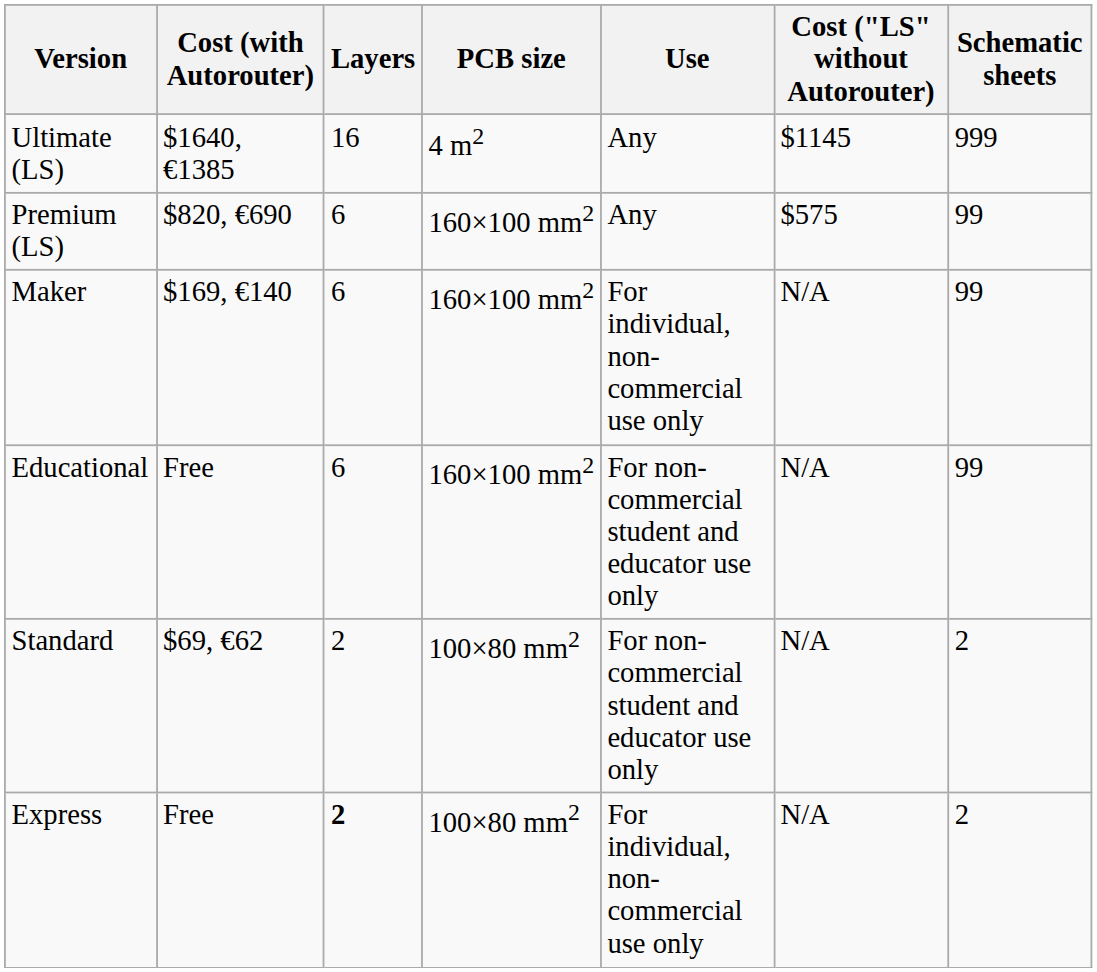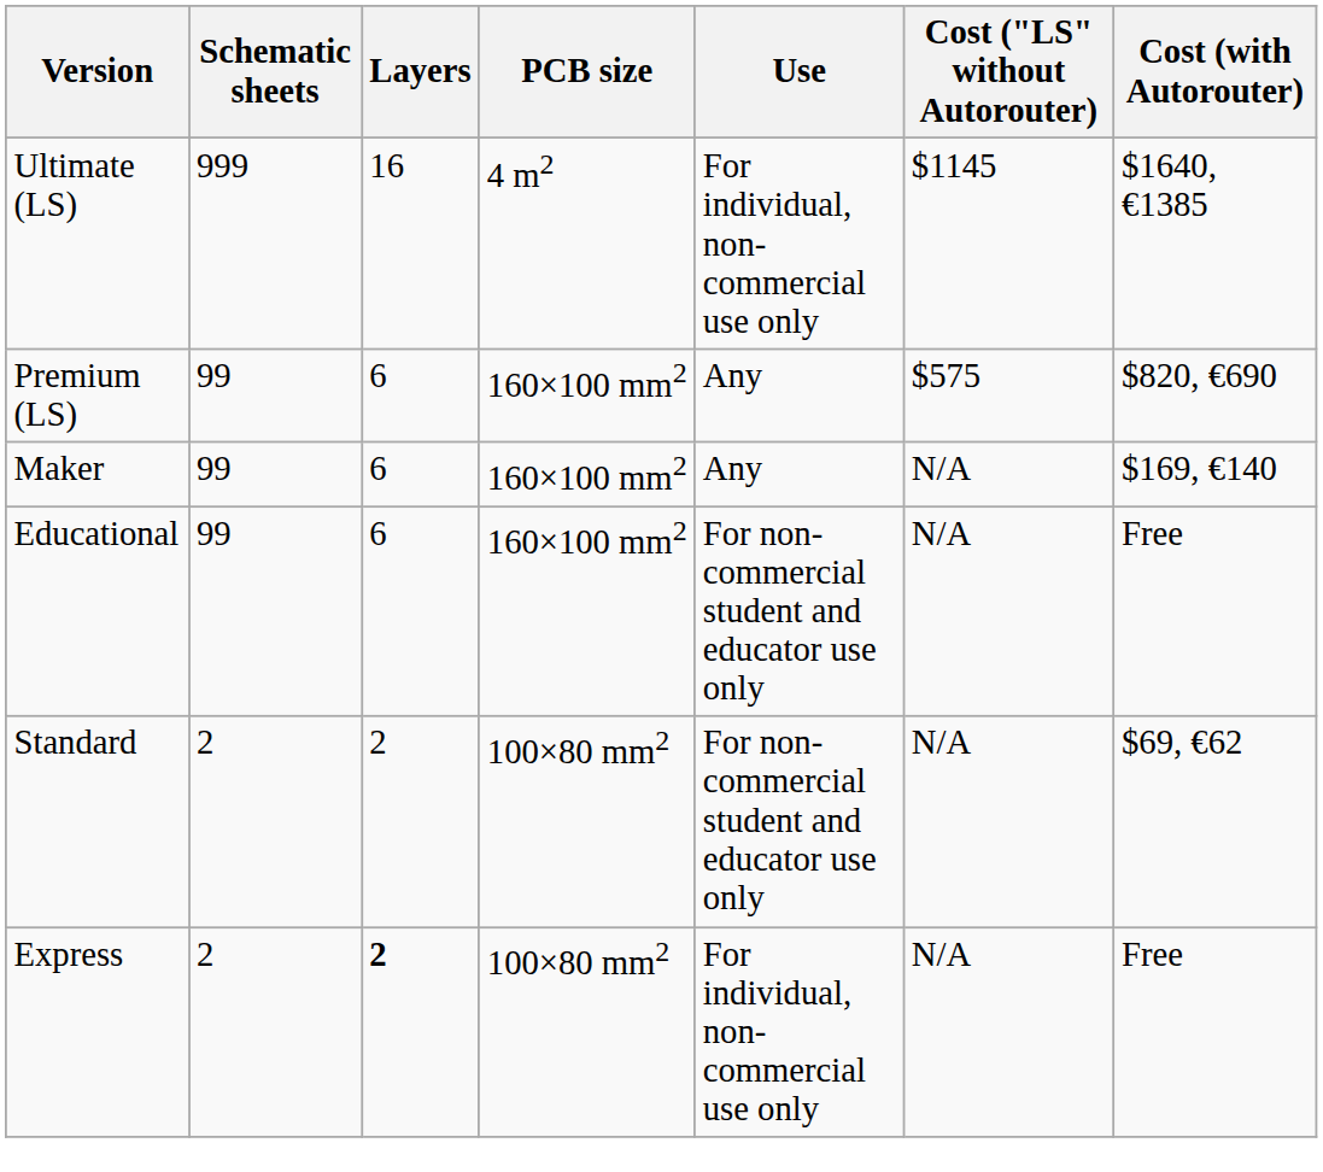 <table class="wikitable sortable">
 <tr>
 <th align=left>Version</th>
-<th align=left>Cost (with Autorouter)</th>
+<th align=left>Schematic sheets</th>
 <th align=left>Layers</th>
 <th align=left>PCB size</th>
 <th align=left>Use</th>
 <th align=left>Cost ("LS" without Autorouter)</th>
-<th align=left>Schematic sheets</th>
+<th align=left>Cost (with Autorouter)</th>
 </tr>
 <tr valign="top" style="border-bottom:1px solid #999;">
 <td>Ultimate (LS)</td>
-<td data-sort-value="1640">$1640, €1385</td>
+<td>999</td>
 <td>16</td>
 <td data-sort-value="160000">4 m<sup>2</sup></td>
-<td>Any</td>
+<td>For individual, non-commercial use only</td>
 <td data-sort-value="1145">$1145</td>
-<td>999</td>
+<td data-sort-value="1640">$1640, €1385</td>
 </tr>
 <tr valign="top" style="border-bottom:1px solid #999;">
 <td>Premium (LS)</td>
-<td data-sort-value="820">$820, €690</td>
+<td>99</td>
 <td>6</td>
 <td data-sort-value="160">160×100 mm<sup>2</sup></td>
 <td>Any</td>
 <td data-sort-value="575">$575</td>
-<td>99</td>
+<td data-sort-value="820">$820, €690</td>
 </tr>
 <tr valign="top" style="border-bottom:1px solid #999;">
 <td>Maker</td>
-<td data-sort-value="169">$169, €140</td>
+<td>99</td>
 <td>6</td>
 <td data-sort-value="160">160×100 mm<sup>2</sup></td>
-<td>For individual, non-commercial use only</td>
+<td>Any</td>
 <td>N/A</td>
-<td>99</td>
+<td data-sort-value="169">$169, €140</td>
 </tr>
 <tr valign="top" style="border-bottom:1px solid #999;">
 <td>Educational</td>
-<td data-sort-value="0">Free</td>
+<td>99</td>
 <td>6</td>
 <td data-sort-value="160">160×100 mm<sup>2</sup></td>
 <td>For non-commercial student and educator use only</td>
 <td>N/A</td>
-<td>99</td>
+<td data-sort-value="0">Free</td>
 </tr>
 <tr valign="top" style="border-bottom:1px solid #999;">
 <td>Standard</td>
-<td data-sort-value="69">$69, €62</td>
+<td>2</td>
 <td>2</td>
 <td data-sort-value="80">100×80 mm<sup>2</sup></td>
 <td>For non-commercial student and educator use only</td>
 <td>N/A</td>
-<td>2</td>
+<td data-sort-value="69">$69, €62</td>
 </tr>
 <tr valign="top" style="border-bottom:1px solid #999;">
 <td>Express</td>
-<td data-sort-value="0">Free</td>
+<td>2</td>
 <td><strong>2</strong></td>
 <td data-sort-value="80">100×80 mm<sup>2</sup></td>
 <td>For individual, non-commercial use only</td>
 <td>N/A</td>
-<td>2</td>
+<td data-sort-value="0">Free</td>
 </tr>
 </table>
